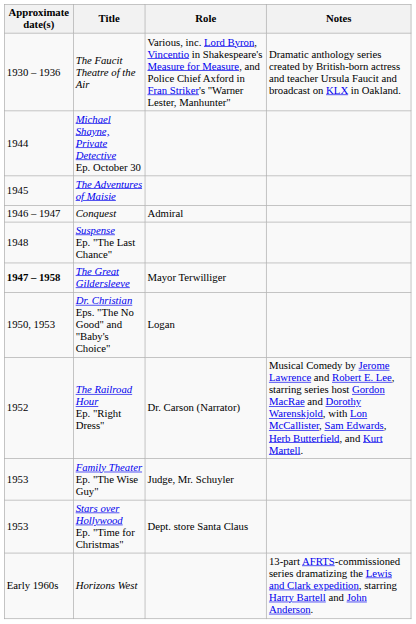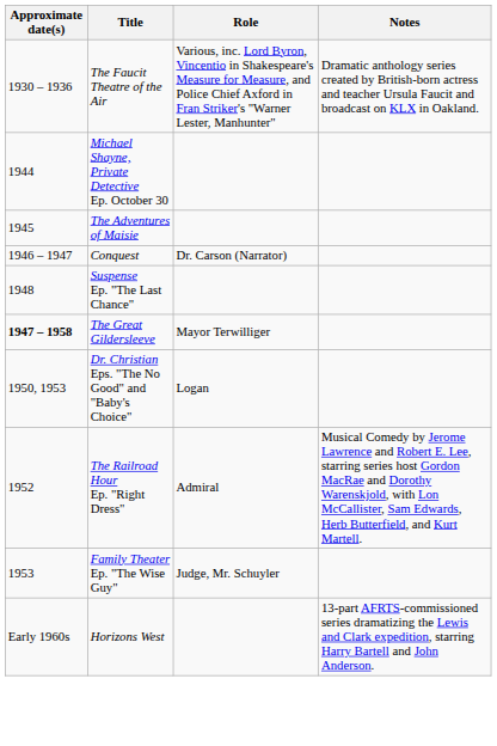 <table class="wikitable">
 <tr>
 <th>Approximate date(s)</th>
 <th>Title</th>
 <th>Role</th>
 <th>Notes</th>
 </tr>
 <tr>
 <td>1930 – 1936</td>
 <td><em>The Faucit Theatre of the Air</em></td>
 <td>Various, inc. <a href='#'>Lord Byron</a>, <a href='#'>Vincentio</a> in Shakespeare's <a href='#'>Measure for Measure</a>, and Police Chief Axford in <a href='#'>Fran Striker</a>'s "Warner Lester, Manhunter"</td>
 <td>Dramatic anthology series created by British-born actress and teacher Ursula Faucit and broadcast on <a href='#'>KLX</a> in Oakland.</td>
 </tr>
 <tr>
 <td>1944</td>
 <td><em><a href='#'>Michael Shayne, Private Detective</a></em><br>Ep. October 30</td>
 <td></td>
 <td></td>
 </tr>
 <tr>
 <td>1945</td>
 <td><em><a href='#'>The Adventures of Maisie</a></em></td>
 <td></td>
 <td></td>
 </tr>
 <tr>
 <td>1946 – 1947</td>
 <td><em>Conquest</em></td>
-<td>Admiral</td>
+<td>Dr. Carson (Narrator)</td>
 <td></td>
 </tr>
 <tr>
 <td>1948</td>
 <td><em><a href='#'>Suspense</a></em><br>Ep. "The Last Chance"</td>
 <td></td>
 <td></td>
 </tr>
 <tr>
 <td><strong>1947 – 1958</strong></td>
 <td><em><a href='#'>The Great Gildersleeve</a></em></td>
 <td>Mayor Terwilliger</td>
 <td></td>
 </tr>
 <tr>
 <td>1950, 1953</td>
 <td><em><a href='#'>Dr. Christian</a></em><br>Eps. "The No Good" and "Baby's Choice"</td>
 <td>Logan</td>
 <td></td>
 </tr>
 <tr>
 <td>1952</td>
 <td><em><a href='#'>The Railroad Hour</a></em><br>Ep. "Right Dress"</td>
-<td>Dr. Carson (Narrator)</td>
+<td>Admiral</td>
 <td>Musical Comedy by <a href='#'>Jerome Lawrence</a> and <a href='#'>Robert E. Lee</a>, starring series host <a href='#'>Gordon MacRae</a> and <a href='#'>Dorothy Warenskjold</a>, with <a href='#'>Lon McCallister</a>, <a href='#'>Sam Edwards</a>, <a href='#'>Herb Butterfield</a>, and <a href='#'>Kurt Martell</a>.</td>
 </tr>
 <tr>
 <td>1953</td>
 <td><em><a href='#'>Family Theater</a></em><br>Ep. "The Wise Guy"</td>
 <td>Judge, Mr. Schuyler</td>
 <td></td>
 </tr>
 <tr>
-<td>1953</td>
-<td><em><a href='#'>Stars over Hollywood</a></em><br>Ep. "Time for Christmas"</td>
-<td>Dept. store Santa Claus</td>
-<td></td>
-</tr>
-<tr>
 <td>Early 1960s</td>
 <td><em>Horizons West</em></td>
 <td></td>
 <td>13-part <a href='#'>AFRTS</a>-commissioned series dramatizing the <a href='#'>Lewis and Clark expedition</a>, starring <a href='#'>Harry Bartell</a> and <a href='#'>John Anderson</a>.</td>
 </tr>
 </table>
